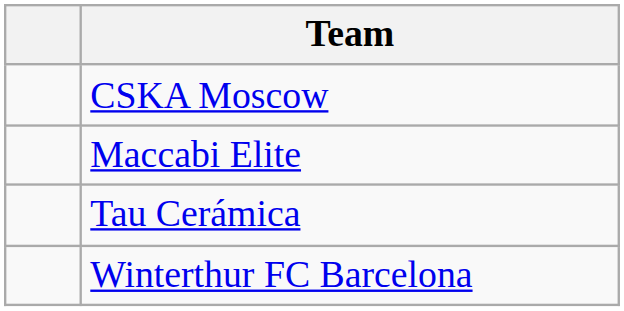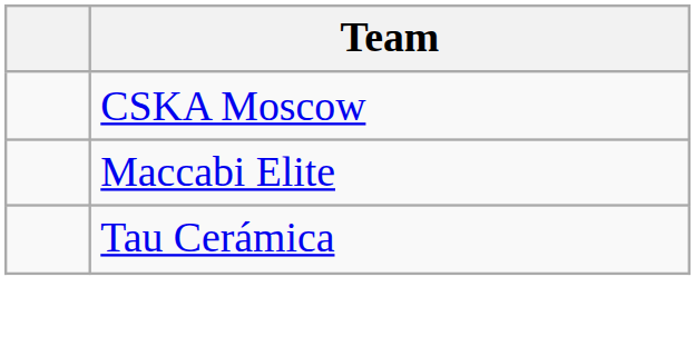 <table class="wikitable" style="text-align:center">
 <tr>
 <th width=25></th>
 <th width=220>Team</th>
 </tr>
 <tr>
 <td></td>
 <td align=left> <a href='#'>CSKA Moscow</a></td>
 </tr>
 <tr>
 <td></td>
 <td align=left> <a href='#'>Maccabi Elite</a></td>
 </tr>
 <tr>
 <td></td>
 <td align=left> <a href='#'>Tau Cerámica</a></td>
 </tr>
-<tr>
-<td></td>
-<td align=left> <a href='#'>Winterthur FC Barcelona</a></td>
-</tr>
 </table>
